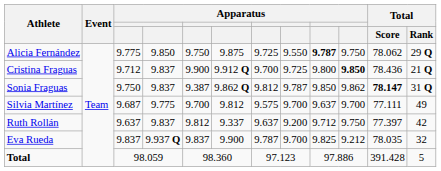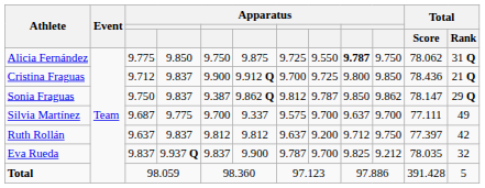 <table class=wikitable style=font-size:90%;text-align:center>
 <tr>
 <th rowspan=3>Athlete</th>
 <th rowspan=3>Event</th>
 <th colspan=8>Apparatus</th>
 <th colspan=2 rowspan=2>Total</th>
 </tr>
 <tr style=font-size:95%>
 <th colspan=2></th>
 <th colspan=2></th>
 <th colspan=2></th>
 <th colspan=2></th>
 </tr>
 <tr style=font-size:95%>
 <th></th>
 <th></th>
 <th></th>
 <th></th>
 <th></th>
 <th></th>
 <th></th>
 <th></th>
 <th>Score</th>
 <th>Rank</th>
 </tr>
 <tr>
 <td align=left><a href='#'>Alicia Fernández</a></td>
 <td align=left rowspan=7><a href='#'>Team</a></td>
 <td>9.775</td>
 <td>9.850</td>
 <td>9.750</td>
 <td>9.875</td>
 <td>9.725</td>
 <td>9.550</td>
 <td><strong>9.787</strong></td>
 <td>9.750</td>
 <td>78.062</td>
-<td>29 <strong>Q</strong></td>
+<td>31 <strong>Q</strong></td>
 </tr>
 <tr>
 <td align=left><a href='#'>Cristina Fraguas</a></td>
 <td>9.712</td>
 <td>9.837</td>
 <td>9.900</td>
 <td>9.912 <strong>Q</strong></td>
 <td>9.700</td>
 <td>9.725</td>
 <td>9.800</td>
-<td><strong>9.850</strong></td>
+<td>9.850</td>
 <td>78.436</td>
 <td>21 <strong>Q</strong></td>
 </tr>
 <tr>
 <td align=left><a href='#'>Sonia Fraguas</a></td>
 <td>9.750</td>
 <td>9.837</td>
 <td>9.387</td>
 <td>9.862 <strong>Q</strong></td>
 <td>9.812</td>
 <td>9.787</td>
 <td>9.850</td>
 <td>9.862</td>
-<td><strong>78.147</strong></td>
-<td>31 <strong>Q</strong></td>
+<td>78.147</td>
+<td>29 <strong>Q</strong></td>
 </tr>
 <tr>
 <td align=left><a href='#'>Silvia Martínez</a></td>
 <td>9.687</td>
 <td>9.775</td>
 <td>9.700</td>
-<td>9.812</td>
+<td>9.337</td>
 <td>9.575</td>
 <td>9.700</td>
 <td>9.637</td>
 <td>9.700</td>
 <td>77.111</td>
 <td>49</td>
 </tr>
 <tr>
 <td align=left><a href='#'>Ruth Rollán</a></td>
 <td>9.637</td>
 <td>9.837</td>
 <td>9.812</td>
-<td>9.337</td>
+<td>9.812</td>
 <td>9.637</td>
 <td>9.200</td>
 <td>9.712</td>
 <td>9.750</td>
 <td>77.397</td>
 <td>42</td>
 </tr>
 <tr>
 <td align=left><a href='#'>Eva Rueda</a></td>
 <td>9.837</td>
 <td>9.937 <strong>Q</strong></td>
 <td>9.837</td>
 <td>9.900</td>
 <td>9.787</td>
 <td>9.700</td>
 <td>9.825</td>
 <td>9.212</td>
 <td>78.035</td>
 <td>32</td>
 </tr>
 <tr>
 <td align=left><strong>Total</strong></td>
 <td colspan=2>98.059</td>
 <td colspan=2>98.360</td>
 <td colspan=2>97.123</td>
 <td colspan=2>97.886</td>
 <td>391.428</td>
 <td>5</td>
 </tr>
 </table>
